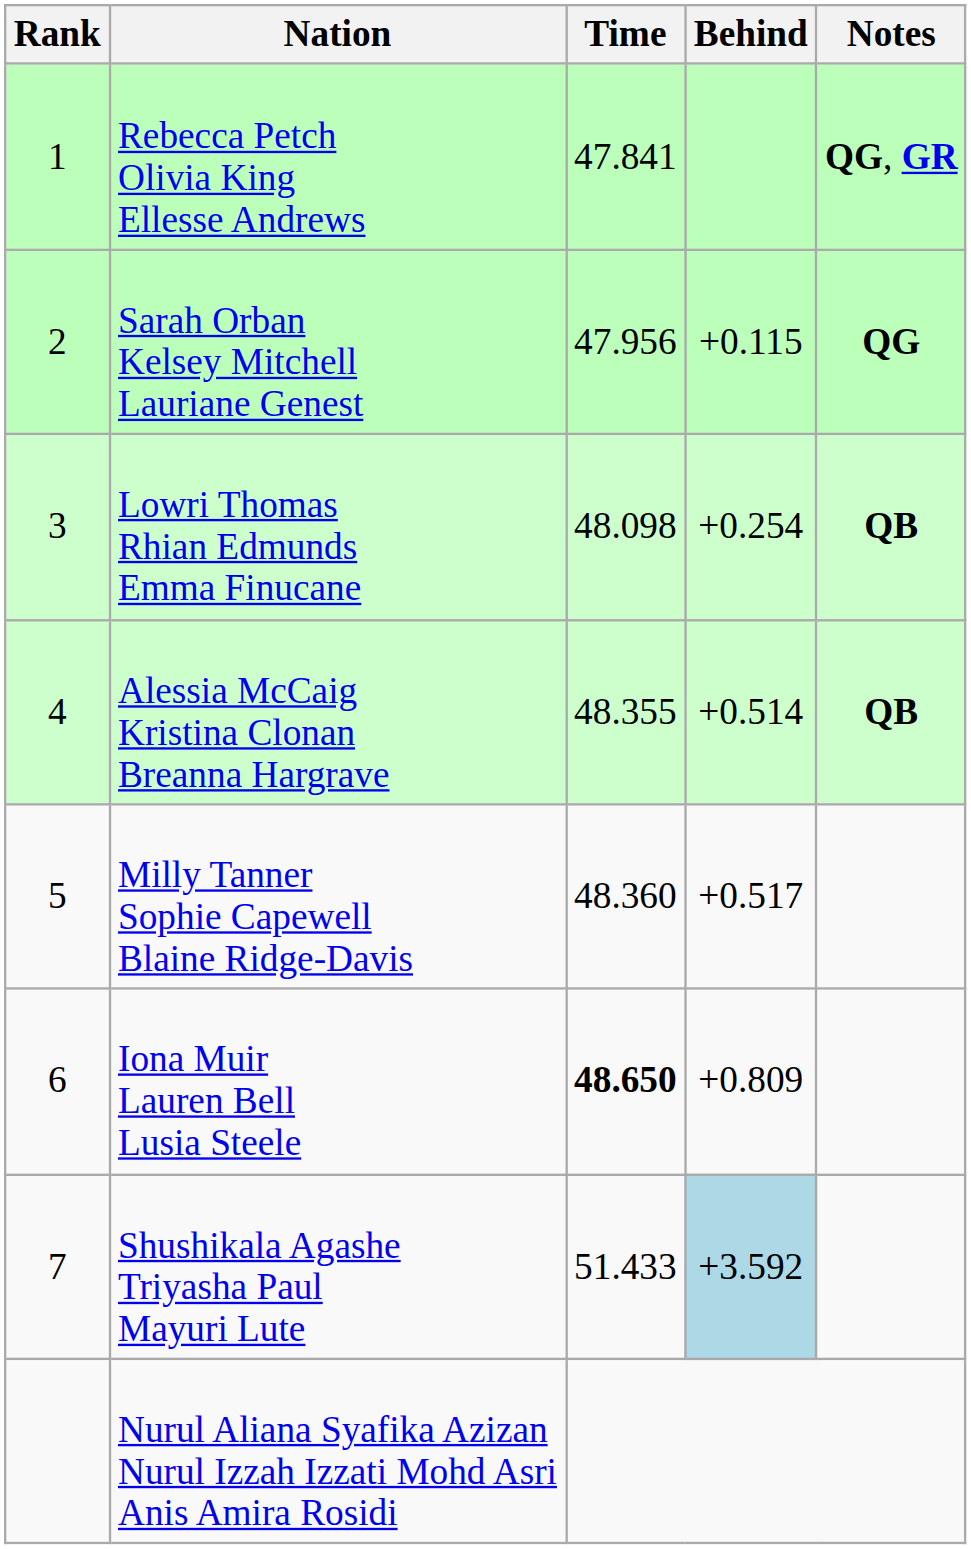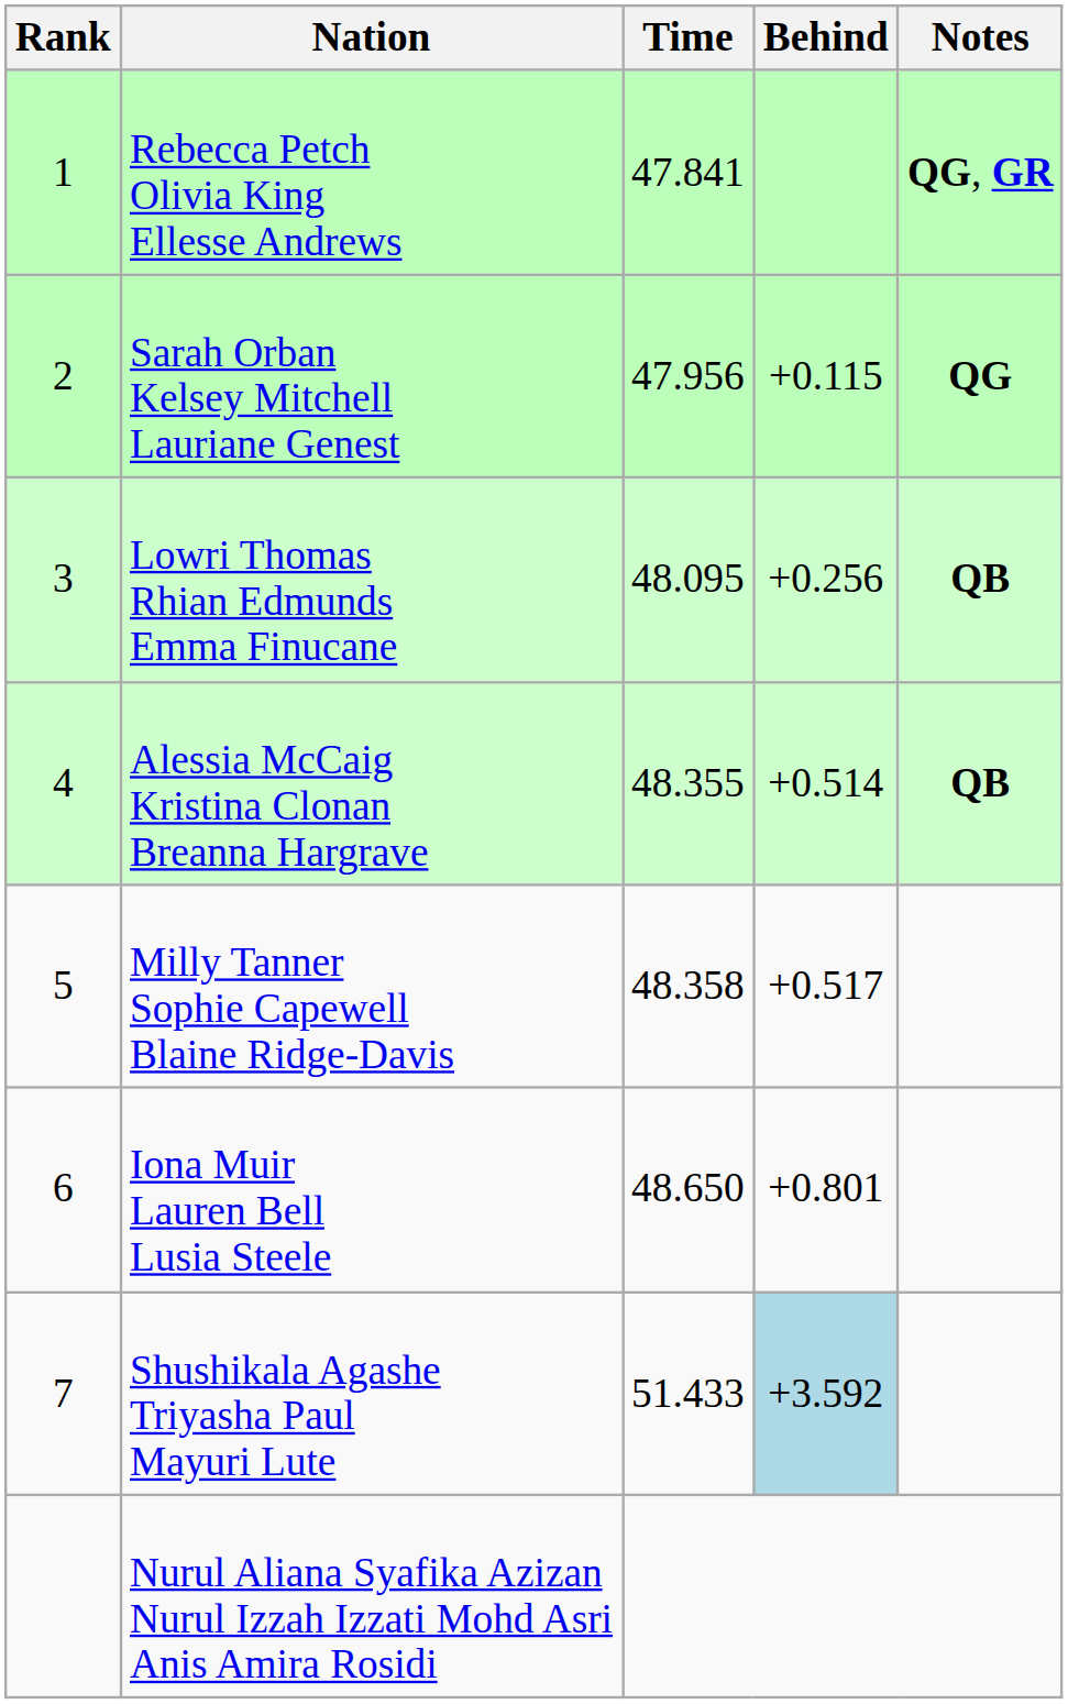 <table class="wikitable sortable" style="text-align:center">
 <tr>
 <th>Rank</th>
 <th>Nation</th>
 <th>Time</th>
 <th>Behind</th>
 <th>Notes</th>
 </tr>
 <tr bgcolor=bbffbb>
 <td>1</td>
 <td align=left><br><a href='#'>Rebecca Petch</a><br><a href='#'>Olivia King</a><br><a href='#'>Ellesse Andrews</a></td>
 <td>47.841</td>
 <td></td>
 <td><strong>QG</strong>, <strong><a href='#'>GR</a></strong></td>
 </tr>
 <tr bgcolor=bbffbb>
 <td>2</td>
 <td align=left><br><a href='#'>Sarah Orban</a><br><a href='#'>Kelsey Mitchell</a><br><a href='#'>Lauriane Genest</a></td>
 <td>47.956</td>
 <td>+0.115</td>
 <td><strong>QG</strong></td>
 </tr>
 <tr bgcolor=ccffcc>
 <td>3</td>
 <td align=left><br><a href='#'>Lowri Thomas</a><br><a href='#'>Rhian Edmunds</a><br><a href='#'>Emma Finucane</a></td>
-<td>48.098</td>
-<td>+0.254</td>
+<td>48.095</td>
+<td>+0.256</td>
 <td><strong>QB</strong></td>
 </tr>
 <tr bgcolor=ccffcc>
 <td>4</td>
 <td align=left><br><a href='#'>Alessia McCaig</a><br><a href='#'>Kristina Clonan</a><br><a href='#'>Breanna Hargrave</a></td>
 <td>48.355</td>
 <td>+0.514</td>
 <td><strong>QB</strong></td>
 </tr>
 <tr>
 <td>5</td>
 <td align=left><br><a href='#'>Milly Tanner</a><br><a href='#'>Sophie Capewell</a><br><a href='#'>Blaine Ridge-Davis</a></td>
-<td>48.360</td>
+<td>48.358</td>
 <td>+0.517</td>
 <td></td>
 </tr>
 <tr>
 <td>6</td>
 <td align=left><br><a href='#'>Iona Muir</a><br><a href='#'>Lauren Bell</a><br><a href='#'>Lusia Steele</a></td>
-<td><strong>48.650</strong></td>
-<td>+0.809</td>
+<td>48.650</td>
+<td>+0.801</td>
 <td></td>
 </tr>
 <tr>
 <td>7</td>
 <td align=left><br><a href='#'>Shushikala Agashe</a><br><a href='#'>Triyasha Paul</a><br><a href='#'>Mayuri Lute</a></td>
 <td>51.433</td>
 <td style="background: lightblue;">+3.592</td>
 <td></td>
 </tr>
 <tr>
 <td></td>
 <td align=left><br><a href='#'>Nurul Aliana Syafika Azizan</a><br><a href='#'>Nurul Izzah Izzati Mohd Asri</a><br><a href='#'>Anis Amira Rosidi</a></td>
 <td colspan=3></td>
 </tr>
 </table>
